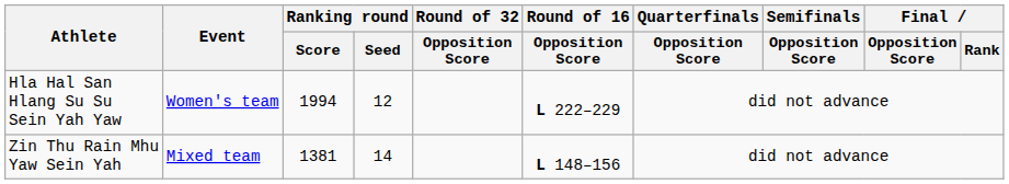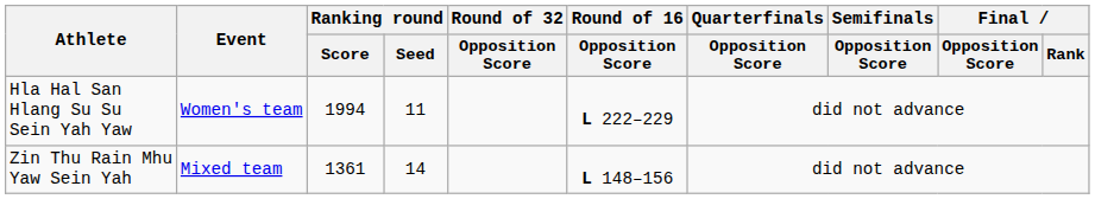 <table class="wikitable" style="font-size:90%; text-align:center;">
 <tr>
 <th rowspan="2">Athlete</th>
 <th rowspan="2">Event</th>
 <th colspan="2">Ranking round</th>
 <th>Round of 32</th>
 <th>Round of 16</th>
 <th>Quarterfinals</th>
 <th>Semifinals</th>
 <th colspan=2>Final / </th>
 </tr>
 <tr style=font-size:95%>
 <th>Score</th>
 <th>Seed</th>
 <th>Opposition<br>Score</th>
 <th>Opposition<br>Score</th>
 <th>Opposition<br>Score</th>
 <th>Opposition<br>Score</th>
 <th>Opposition<br>Score</th>
 <th>Rank</th>
 </tr>
 <tr>
 <td align=left>Hla Hal San<br>Hlang Su Su<br>Sein Yah Yaw</td>
 <td align=left><a href='#'>Women's team</a></td>
 <td>1994</td>
-<td>12</td>
+<td>11</td>
 <td></td>
 <td><br><strong>L</strong> 222–229</td>
 <td colspan=4>did not advance</td>
 </tr>
 <tr>
 <td align=left>Zin Thu Rain Mhu<br>Yaw Sein Yah</td>
 <td align=left><a href='#'>Mixed team</a></td>
-<td>1381</td>
+<td>1361</td>
 <td>14</td>
 <td></td>
 <td><br><strong>L</strong> 148–156</td>
 <td colspan=4>did not advance</td>
 </tr>
 </table>
